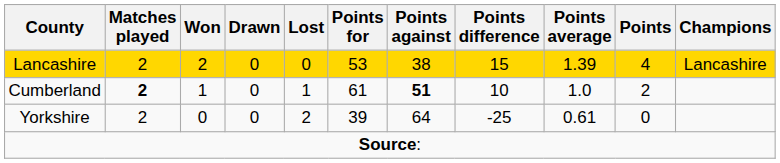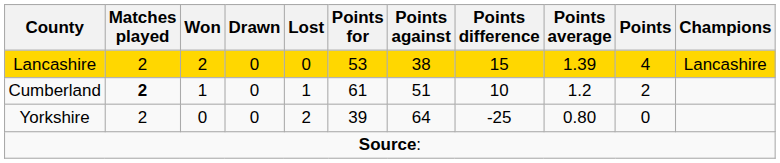 <table class="wikitable plainrowheaders" style="text-align: center; width: 60%">
 <tr>
 <th scope="col" style="width: 5%;">County</th>
 <th scope="col" style="width: 5%;">Matches played</th>
 <th scope="col" style="width: 5%;">Won</th>
 <th scope="col" style="width: 5%;">Drawn</th>
 <th scope="col" style="width: 5%;">Lost</th>
 <th scope="col" style="width: 5%;">Points for</th>
 <th scope="col" style="width: 5%;">Points against</th>
 <th scope="col" style="width: 5%;">Points difference</th>
 <th scope="col" style="width: 5%;">Points average</th>
 <th scope="col" style="width: 5%;">Points</th>
 <th scope="col" style="width: 15%;">Champions</th>
 </tr>
 <tr style="background: gold;">
 <td>Lancashire</td>
 <td>2</td>
 <td>2</td>
 <td>0</td>
 <td>0</td>
 <td>53</td>
 <td>38</td>
 <td>15</td>
 <td>1.39</td>
 <td>4</td>
 <td>Lancashire</td>
 </tr>
 <tr>
 <td>Cumberland</td>
 <td><strong>2</strong></td>
 <td>1</td>
 <td>0</td>
 <td>1</td>
 <td>61</td>
-<td><strong>51</strong></td>
+<td>51</td>
 <td>10</td>
-<td>1.0</td>
+<td>1.2</td>
 <td>2</td>
 <td></td>
 </tr>
 <tr>
 <td>Yorkshire</td>
 <td>2</td>
 <td>0</td>
 <td>0</td>
 <td>2</td>
 <td>39</td>
 <td>64</td>
 <td>-25</td>
-<td>0.61</td>
+<td>0.80</td>
 <td>0</td>
 <td></td>
 </tr>
 <tr>
 <td colspan="11"><strong>Source</strong>:</td>
 </tr>
 </table>
